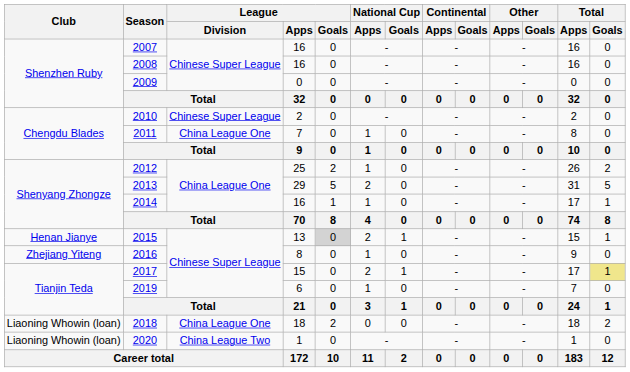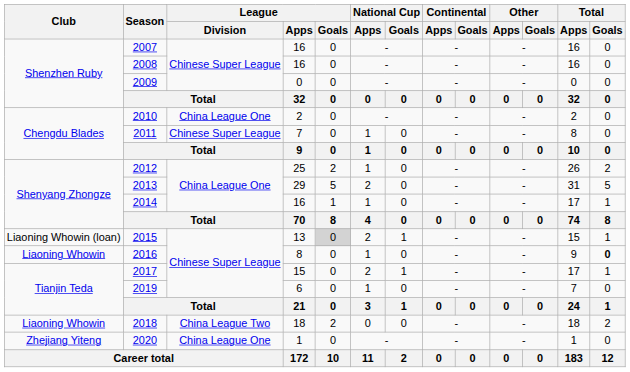 <table class="wikitable" style="text-align: center">
 <tr>
 <th rowspan="2">Club</th>
 <th rowspan="2">Season</th>
 <th colspan="3">League</th>
 <th colspan="2">National Cup</th>
 <th colspan="2">Continental</th>
 <th colspan="2">Other</th>
 <th colspan="2">Total</th>
 </tr>
 <tr>
 <th>Division</th>
 <th>Apps</th>
 <th>Goals</th>
 <th>Apps</th>
 <th>Goals</th>
 <th>Apps</th>
 <th>Goals</th>
 <th>Apps</th>
 <th>Goals</th>
 <th>Apps</th>
 <th>Goals</th>
 </tr>
 <tr>
 <td rowspan=4><a href='#'>Shenzhen Ruby</a></td>
 <td><a href='#'>2007</a></td>
 <td rowspan="3"><a href='#'>Chinese Super League</a></td>
 <td>16</td>
 <td>0</td>
 <td colspan="2">-</td>
 <td colspan="2">-</td>
 <td colspan="2">-</td>
 <td>16</td>
 <td>0</td>
 </tr>
 <tr>
 <td><a href='#'>2008</a></td>
 <td>16</td>
 <td>0</td>
 <td colspan="2">-</td>
 <td colspan="2">-</td>
 <td colspan="2">-</td>
 <td>16</td>
 <td>0</td>
 </tr>
 <tr>
 <td><a href='#'>2009</a></td>
 <td>0</td>
 <td>0</td>
 <td colspan="2">-</td>
 <td colspan="2">-</td>
 <td colspan="2">-</td>
 <td>0</td>
 <td>0</td>
 </tr>
 <tr>
 <th colspan=2>Total</th>
 <th>32</th>
 <th>0</th>
 <th>0</th>
 <th>0</th>
 <th>0</th>
 <th>0</th>
 <th>0</th>
 <th>0</th>
 <th>32</th>
 <th>0</th>
 </tr>
 <tr>
 <td rowspan=3><a href='#'>Chengdu Blades</a></td>
 <td><a href='#'>2010</a></td>
-<td><a href='#'>Chinese Super League</a></td>
+<td><a href='#'>China League One</a></td>
 <td>2</td>
 <td>0</td>
 <td colspan="2">-</td>
 <td colspan="2">-</td>
 <td colspan="2">-</td>
 <td>2</td>
 <td>0</td>
 </tr>
 <tr>
 <td><a href='#'>2011</a></td>
-<td><a href='#'>China League One</a></td>
+<td><a href='#'>Chinese Super League</a></td>
 <td>7</td>
 <td>0</td>
 <td>1</td>
 <td>0</td>
 <td colspan="2">-</td>
 <td colspan="2">-</td>
 <td>8</td>
 <td>0</td>
 </tr>
 <tr>
 <th colspan=2>Total</th>
 <th>9</th>
 <th>0</th>
 <th>1</th>
 <th>0</th>
 <th>0</th>
 <th>0</th>
 <th>0</th>
 <th>0</th>
 <th>10</th>
 <th>0</th>
 </tr>
 <tr>
 <td rowspan=4><a href='#'>Shenyang Zhongze</a></td>
 <td><a href='#'>2012</a></td>
 <td rowspan="3"><a href='#'>China League One</a></td>
 <td>25</td>
 <td>2</td>
 <td>1</td>
 <td>0</td>
 <td colspan="2">-</td>
 <td colspan="2">-</td>
 <td>26</td>
 <td>2</td>
 </tr>
 <tr>
 <td><a href='#'>2013</a></td>
 <td>29</td>
 <td>5</td>
 <td>2</td>
 <td>0</td>
 <td colspan="2">-</td>
 <td colspan="2">-</td>
 <td>31</td>
 <td>5</td>
 </tr>
 <tr>
 <td><a href='#'>2014</a></td>
 <td>16</td>
 <td>1</td>
 <td>1</td>
 <td>0</td>
 <td colspan="2">-</td>
 <td colspan="2">-</td>
 <td>17</td>
 <td>1</td>
 </tr>
 <tr>
 <th colspan=2>Total</th>
 <th>70</th>
 <th>8</th>
 <th>4</th>
 <th>0</th>
 <th>0</th>
 <th>0</th>
 <th>0</th>
 <th>0</th>
 <th>74</th>
 <th>8</th>
 </tr>
 <tr>
-<td><a href='#'>Henan Jianye</a></td>
+<td>Liaoning Whowin (loan)</td>
 <td><a href='#'>2015</a></td>
 <td rowspan=4><a href='#'>Chinese Super League</a></td>
 <td>13</td>
 <td style="background: lightgrey;">0</td>
 <td>2</td>
 <td>1</td>
 <td colspan="2">-</td>
 <td colspan="2">-</td>
 <td>15</td>
 <td>1</td>
 </tr>
 <tr>
-<td><a href='#'>Zhejiang Yiteng</a></td>
+<td><a href='#'>Liaoning Whowin</a></td>
 <td><a href='#'>2016</a></td>
 <td>8</td>
 <td>0</td>
 <td>1</td>
 <td>0</td>
 <td colspan="2">-</td>
 <td colspan="2">-</td>
 <td>9</td>
-<td>0</td>
+<td><strong>0</strong></td>
 </tr>
 <tr>
 <td rowspan=3><a href='#'>Tianjin Teda</a></td>
 <td><a href='#'>2017</a></td>
 <td>15</td>
 <td>0</td>
 <td>2</td>
 <td>1</td>
 <td colspan="2">-</td>
 <td colspan="2">-</td>
 <td>17</td>
-<td style="background: khaki;">1</td>
+<td>1</td>
 </tr>
 <tr>
 <td><a href='#'>2019</a></td>
 <td>6</td>
 <td>0</td>
 <td>1</td>
 <td>0</td>
 <td colspan="2">-</td>
 <td colspan="2">-</td>
 <td>7</td>
 <td>0</td>
 </tr>
 <tr>
 <th colspan=2>Total</th>
 <th>21</th>
 <th>0</th>
 <th>3</th>
 <th>1</th>
 <th>0</th>
 <th>0</th>
 <th>0</th>
 <th>0</th>
 <th>24</th>
 <th>1</th>
 </tr>
 <tr>
-<td>Liaoning Whowin (loan)</td>
+<td><a href='#'>Liaoning Whowin</a></td>
 <td><a href='#'>2018</a></td>
-<td><a href='#'>China League One</a></td>
+<td><a href='#'>China League Two</a></td>
 <td>18</td>
 <td>2</td>
 <td>0</td>
 <td>0</td>
 <td colspan="2">-</td>
 <td colspan="2">-</td>
 <td>18</td>
 <td>2</td>
 </tr>
 <tr>
-<td>Liaoning Whowin (loan)</td>
+<td><a href='#'>Zhejiang Yiteng</a></td>
 <td><a href='#'>2020</a></td>
-<td><a href='#'>China League Two</a></td>
+<td><a href='#'>China League One</a></td>
 <td>1</td>
 <td>0</td>
 <td colspan="2">-</td>
 <td colspan="2">-</td>
 <td colspan="2">-</td>
 <td>1</td>
 <td>0</td>
 </tr>
 <tr>
 <th colspan=3>Career total</th>
 <th>172</th>
 <th>10</th>
 <th>11</th>
 <th>2</th>
 <th>0</th>
 <th>0</th>
 <th>0</th>
 <th>0</th>
 <th>183</th>
 <th>12</th>
 </tr>
 </table>
